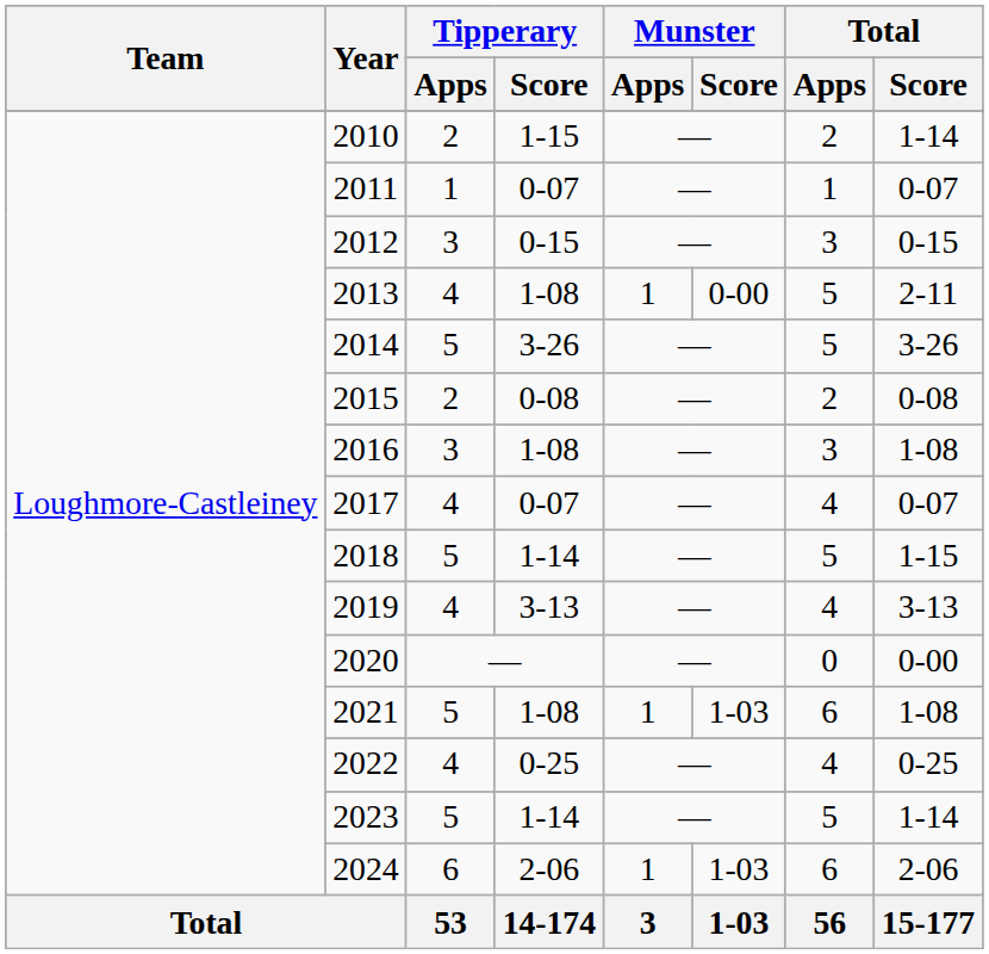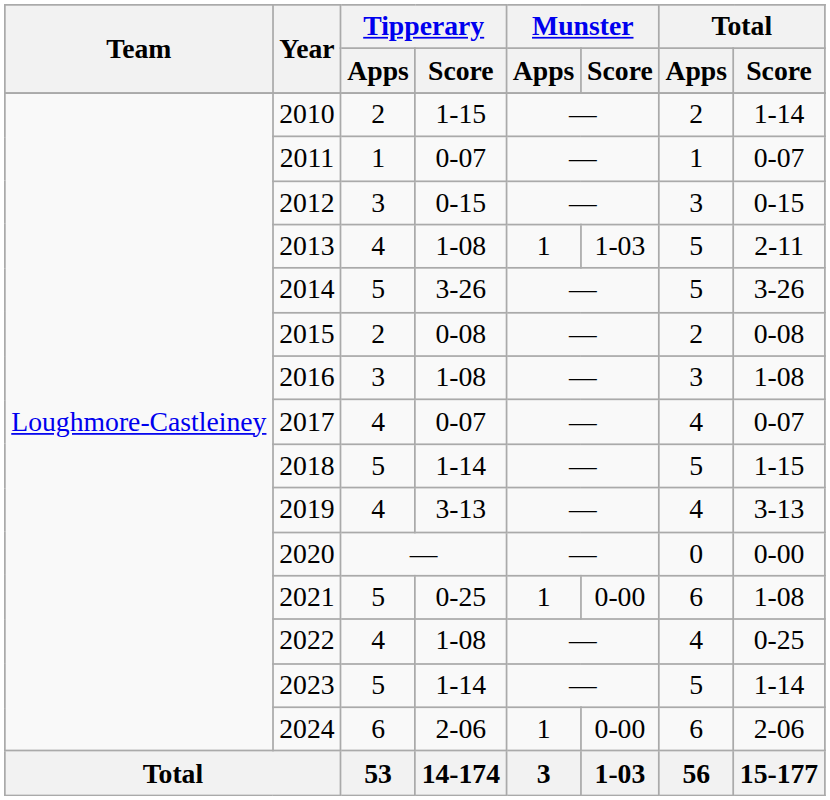 <table class="wikitable" style="text-align:center">
 <tr>
 <th rowspan="2">Team</th>
 <th rowspan="2">Year</th>
 <th colspan="2"><a href='#'>Tipperary</a></th>
 <th colspan="2"><a href='#'>Munster</a></th>
 <th colspan="2">Total</th>
 </tr>
 <tr>
 <th>Apps</th>
 <th>Score</th>
 <th>Apps</th>
 <th>Score</th>
 <th>Apps</th>
 <th>Score</th>
 </tr>
 <tr>
 </tr>
 <tr>
 <td rowspan="15"><a href='#'>Loughmore-Castleiney</a></td>
 <td>2010</td>
 <td>2</td>
 <td>1-15</td>
 <td colspan=2>—</td>
 <td>2</td>
 <td>1-14</td>
 </tr>
 <tr>
 <td>2011</td>
 <td>1</td>
 <td>0-07</td>
 <td colspan=2>—</td>
 <td>1</td>
 <td>0-07</td>
 </tr>
 <tr>
 <td>2012</td>
 <td>3</td>
 <td>0-15</td>
 <td colspan=2>—</td>
 <td>3</td>
 <td>0-15</td>
 </tr>
 <tr>
 <td>2013</td>
 <td>4</td>
 <td>1-08</td>
 <td>1</td>
-<td>0-00</td>
+<td>1-03</td>
 <td>5</td>
 <td>2-11</td>
 </tr>
 <tr>
 <td>2014</td>
 <td>5</td>
 <td>3-26</td>
 <td colspan=2>—</td>
 <td>5</td>
 <td>3-26</td>
 </tr>
 <tr>
 <td>2015</td>
 <td>2</td>
 <td>0-08</td>
 <td colspan=2>—</td>
 <td>2</td>
 <td>0-08</td>
 </tr>
 <tr>
 <td>2016</td>
 <td>3</td>
 <td>1-08</td>
 <td colspan=2>—</td>
 <td>3</td>
 <td>1-08</td>
 </tr>
 <tr>
 <td>2017</td>
 <td>4</td>
 <td>0-07</td>
 <td colspan=2>—</td>
 <td>4</td>
 <td>0-07</td>
 </tr>
 <tr>
 <td>2018</td>
 <td>5</td>
 <td>1-14</td>
 <td colspan=2>—</td>
 <td>5</td>
 <td>1-15</td>
 </tr>
 <tr>
 <td>2019</td>
 <td>4</td>
 <td>3-13</td>
 <td colspan=2>—</td>
 <td>4</td>
 <td>3-13</td>
 </tr>
 <tr>
 <td>2020</td>
 <td colspan=2>—</td>
 <td colspan=2>—</td>
 <td>0</td>
 <td>0-00</td>
 </tr>
 <tr>
 <td>2021</td>
 <td>5</td>
-<td>1-08</td>
+<td>0-25</td>
 <td>1</td>
-<td>1-03</td>
+<td>0-00</td>
 <td>6</td>
 <td>1-08</td>
 </tr>
 <tr>
 <td>2022</td>
 <td>4</td>
-<td>0-25</td>
+<td>1-08</td>
 <td colspan=2>—</td>
 <td>4</td>
 <td>0-25</td>
 </tr>
 <tr>
 <td>2023</td>
 <td>5</td>
 <td>1-14</td>
 <td colspan=2>—</td>
 <td>5</td>
 <td>1-14</td>
 </tr>
 <tr>
 <td>2024</td>
 <td>6</td>
 <td>2-06</td>
 <td>1</td>
-<td>1-03</td>
+<td>0-00</td>
 <td>6</td>
 <td>2-06</td>
 </tr>
 <tr>
 <th colspan="2">Total</th>
 <th>53</th>
 <th>14-174</th>
 <th>3</th>
 <th>1-03</th>
 <th>56</th>
 <th>15-177</th>
 </tr>
 </table>
